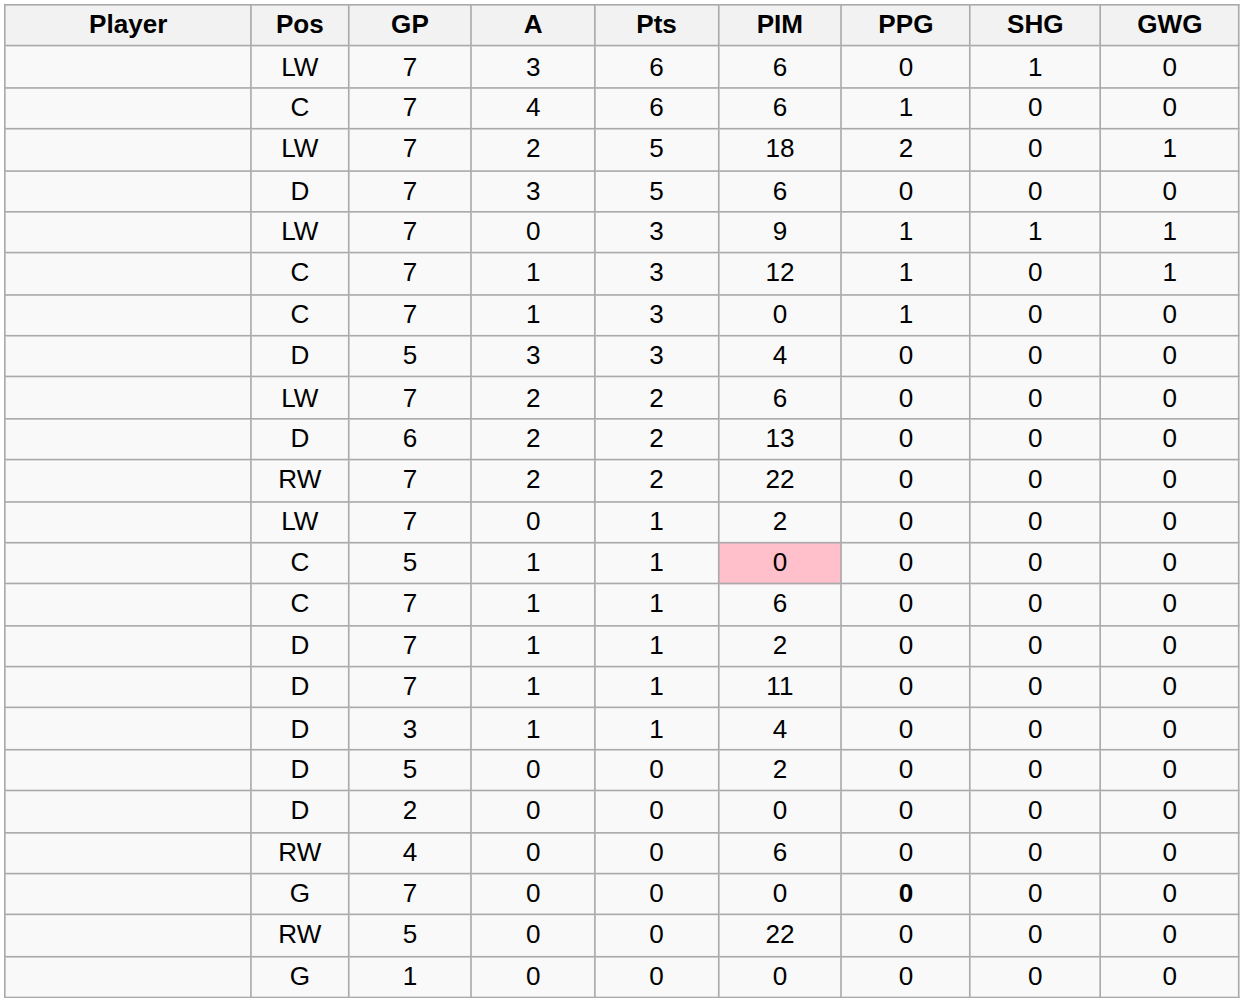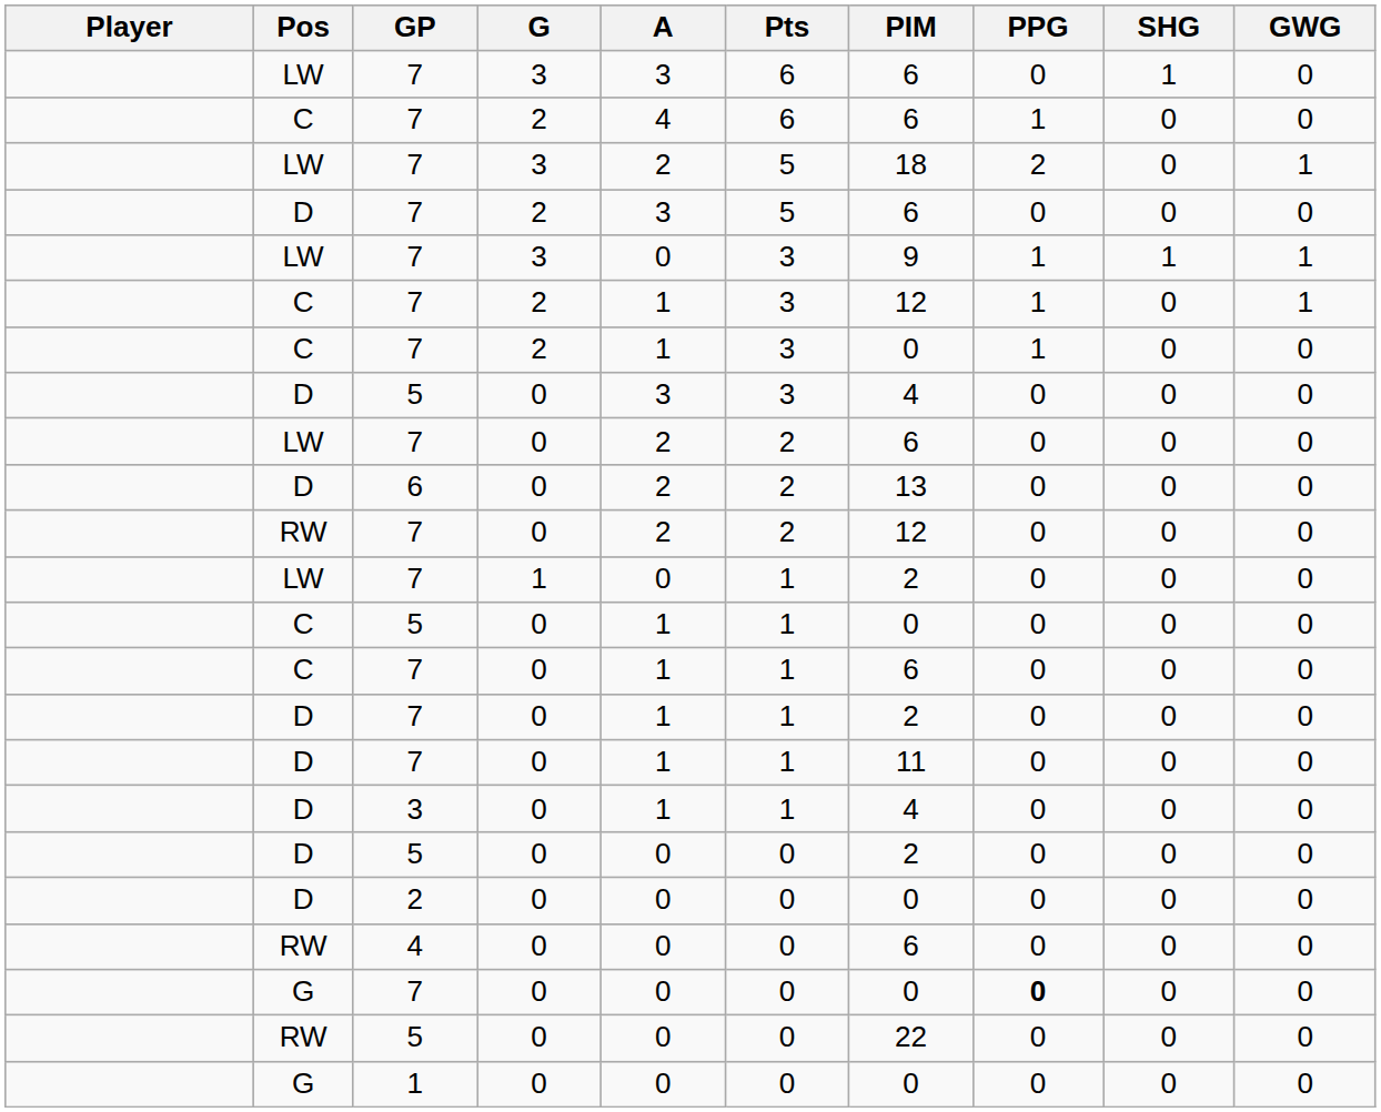 <table cellpadding="2" cellspacing="0" width="60%" class="wikitable sortable">
 <tr ALIGN="center">
 <th bgcolor="#DDDDFF" width="10%">Player</th>
 <th bgcolor="#DDDDFF" width="3%" title="Position">Pos</th>
 <th bgcolor="#DDDDFF" width="5%" title="Games played">GP</th>
+<th bgcolor="#DDDDFF" width="5%" title="Goals">G</th>
 <th bgcolor="#DDDDFF" width="5%" title="Assists">A</th>
 <th bgcolor="#DDDDFF" width="5%" title="Points">Pts</th>
 <th bgcolor="#DDDDFF" width="5%" title="Penalties in Minutes">PIM</th>
 <th bgcolor="#DDDDFF" width="5%" title="Power Play Goals">PPG</th>
 <th bgcolor="#DDDDFF" width="5%" title="Short-handed Goals">SHG</th>
 <th bgcolor="#DDDDFF" width="5%" title="Game-winning Goals">GWG</th>
 </tr>
 <tr align="center">
 <td align="right"></td>
 <td>LW</td>
 <td>7</td>
 <td>3</td>
+<td>3</td>
 <td>6</td>
 <td>6</td>
 <td>0</td>
 <td>1</td>
 <td>0</td>
 </tr>
 <tr align="center">
 <td align="right"></td>
 <td>C</td>
 <td>7</td>
+<td>2</td>
 <td>4</td>
 <td>6</td>
 <td>6</td>
 <td>1</td>
 <td>0</td>
 <td>0</td>
 </tr>
 <tr align="center">
 <td align="right"></td>
 <td>LW</td>
 <td>7</td>
+<td>3</td>
 <td>2</td>
 <td>5</td>
 <td>18</td>
 <td>2</td>
 <td>0</td>
 <td>1</td>
 </tr>
 <tr align="center">
 <td align="right"></td>
 <td>D</td>
 <td>7</td>
+<td>2</td>
 <td>3</td>
 <td>5</td>
 <td>6</td>
 <td>0</td>
 <td>0</td>
 <td>0</td>
 </tr>
 <tr align="center">
 <td align="right"></td>
 <td>LW</td>
 <td>7</td>
+<td>3</td>
 <td>0</td>
 <td>3</td>
 <td>9</td>
 <td>1</td>
 <td>1</td>
 <td>1</td>
 </tr>
 <tr align="center">
 <td align="right"></td>
 <td>C</td>
 <td>7</td>
+<td>2</td>
 <td>1</td>
 <td>3</td>
 <td>12</td>
 <td>1</td>
 <td>0</td>
 <td>1</td>
 </tr>
 <tr align="center">
 <td align="right"></td>
 <td>C</td>
 <td>7</td>
+<td>2</td>
 <td>1</td>
 <td>3</td>
 <td>0</td>
 <td>1</td>
 <td>0</td>
 <td>0</td>
 </tr>
 <tr align="center">
 <td align="right"></td>
 <td>D</td>
 <td>5</td>
+<td>0</td>
 <td>3</td>
 <td>3</td>
 <td>4</td>
 <td>0</td>
 <td>0</td>
 <td>0</td>
 </tr>
 <tr align="center">
 <td align="right"></td>
 <td>LW</td>
 <td>7</td>
+<td>0</td>
 <td>2</td>
 <td>2</td>
 <td>6</td>
 <td>0</td>
 <td>0</td>
 <td>0</td>
 </tr>
 <tr align="center">
 <td align="right"></td>
 <td>D</td>
 <td>6</td>
+<td>0</td>
 <td>2</td>
 <td>2</td>
 <td>13</td>
 <td>0</td>
 <td>0</td>
 <td>0</td>
 </tr>
 <tr align="center">
 <td align="right"></td>
 <td>RW</td>
 <td>7</td>
+<td>0</td>
 <td>2</td>
 <td>2</td>
-<td>22</td>
+<td>12</td>
 <td>0</td>
 <td>0</td>
 <td>0</td>
 </tr>
 <tr align="center">
 <td align="right"></td>
 <td>LW</td>
 <td>7</td>
+<td>1</td>
 <td>0</td>
 <td>1</td>
 <td>2</td>
 <td>0</td>
 <td>0</td>
 <td>0</td>
 </tr>
 <tr align="center">
 <td align="right"></td>
 <td>C</td>
 <td>5</td>
+<td>0</td>
 <td>1</td>
 <td>1</td>
-<td style="background: pink;">0</td>
+<td>0</td>
 <td>0</td>
 <td>0</td>
 <td>0</td>
 </tr>
 <tr align="center">
 <td align="right"></td>
 <td>C</td>
 <td>7</td>
+<td>0</td>
 <td>1</td>
 <td>1</td>
 <td>6</td>
 <td>0</td>
 <td>0</td>
 <td>0</td>
 </tr>
 <tr align="center">
 <td align="right"></td>
 <td>D</td>
 <td>7</td>
+<td>0</td>
 <td>1</td>
 <td>1</td>
 <td>2</td>
 <td>0</td>
 <td>0</td>
 <td>0</td>
 </tr>
 <tr align="center">
 <td align="right"></td>
 <td>D</td>
 <td>7</td>
+<td>0</td>
 <td>1</td>
 <td>1</td>
 <td>11</td>
 <td>0</td>
 <td>0</td>
 <td>0</td>
 </tr>
 <tr align="center">
 <td align="right"></td>
 <td>D</td>
 <td>3</td>
+<td>0</td>
 <td>1</td>
 <td>1</td>
 <td>4</td>
 <td>0</td>
 <td>0</td>
 <td>0</td>
 </tr>
 <tr align="center">
 <td align="right"></td>
 <td>D</td>
 <td>5</td>
+<td>0</td>
 <td>0</td>
 <td>0</td>
 <td>2</td>
 <td>0</td>
 <td>0</td>
 <td>0</td>
 </tr>
 <tr align="center">
 <td align="right"></td>
 <td>D</td>
 <td>2</td>
 <td>0</td>
 <td>0</td>
 <td>0</td>
 <td>0</td>
 <td>0</td>
 <td>0</td>
+<td>0</td>
 </tr>
 <tr align="center">
 <td align="right"></td>
 <td>RW</td>
 <td>4</td>
+<td>0</td>
 <td>0</td>
 <td>0</td>
 <td>6</td>
 <td>0</td>
 <td>0</td>
 <td>0</td>
 </tr>
 <tr align="center">
 <td align="right"></td>
 <td>G</td>
 <td>7</td>
 <td>0</td>
 <td>0</td>
 <td>0</td>
+<td>0</td>
 <td><strong>0</strong></td>
 <td>0</td>
 <td>0</td>
 </tr>
 <tr align="center">
 <td align="right"></td>
 <td>RW</td>
 <td>5</td>
+<td>0</td>
 <td>0</td>
 <td>0</td>
 <td>22</td>
 <td>0</td>
 <td>0</td>
 <td>0</td>
 </tr>
 <tr align="center">
 <td align="right"></td>
 <td>G</td>
 <td>1</td>
 <td>0</td>
 <td>0</td>
 <td>0</td>
 <td>0</td>
 <td>0</td>
 <td>0</td>
+<td>0</td>
 </tr>
 </table>
